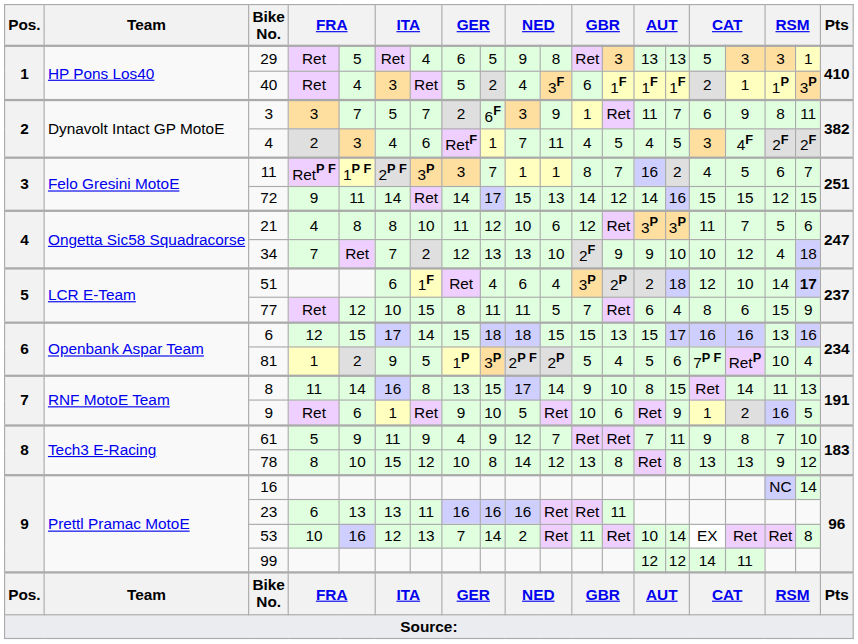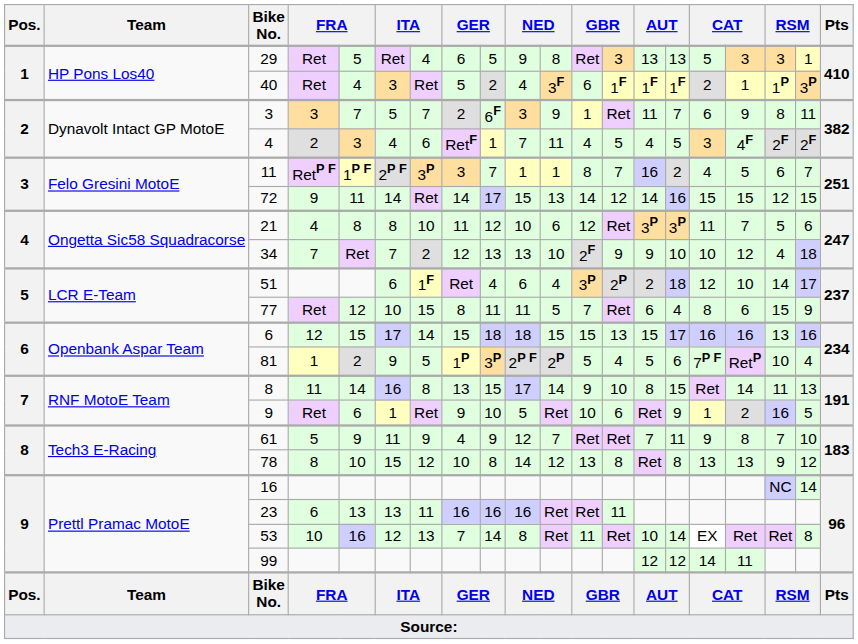 <table class="wikitable" style="font-size:85%; text-align:center;">
 <tr>
 <th>Pos.</th>
 <th>Team</th>
 <th>Bike<br>No.</th>
 <th colspan=2><a href='#'>FRA</a><br></th>
 <th colspan=2><a href='#'>ITA</a><br></th>
 <th colspan=2><a href='#'>GER</a><br></th>
 <th colspan=2><a href='#'>NED</a><br></th>
 <th colspan=2><a href='#'>GBR</a><br></th>
 <th colspan=2><a href='#'>AUT</a><br></th>
 <th colspan=2><a href='#'>CAT</a><br></th>
 <th colspan=2><a href='#'>RSM</a><br></th>
 <th>Pts</th>
 </tr>
 <tr style="border-top:2px solid #aaaaaa">
 <th rowspan=2>1</th>
 <td rowspan=2 align=left> <a href='#'>HP Pons Los40</a></td>
 <td>29</td>
 <td bgcolor="#efcfff">Ret</td>
 <td bgcolor="#dfffdf">5</td>
 <td bgcolor="#efcfff">Ret</td>
 <td bgcolor="#dfffdf">4</td>
 <td bgcolor="#dfffdf">6</td>
 <td bgcolor="#dfffdf">5</td>
 <td bgcolor="#dfffdf">9</td>
 <td bgcolor="#dfffdf">8</td>
 <td bgcolor="#efcfff">Ret</td>
 <td bgcolor="#ffdf9f">3</td>
 <td bgcolor="#dfffdf">13</td>
 <td bgcolor="#dfffdf">13</td>
 <td bgcolor="#dfffdf">5</td>
 <td bgcolor="#ffdf9f">3</td>
 <td bgcolor="#ffdf9f">3</td>
 <td bgcolor="#ffffbf">1</td>
 <th rowspan=2>410</th>
 </tr>
 <tr>
 <td>40</td>
 <td bgcolor="#efcfff">Ret</td>
 <td bgcolor="#dfffdf">4</td>
 <td bgcolor="#ffdf9f">3</td>
 <td bgcolor="#efcfff">Ret</td>
 <td bgcolor="#dfffdf">5</td>
 <td bgcolor="#dfdfdf">2</td>
 <td bgcolor="#dfffdf">4</td>
 <td bgcolor="#ffdf9f">3<strong><sup>F</sup></strong></td>
 <td bgcolor="#dfffdf">6</td>
 <td bgcolor="#ffffbf">1<strong><sup>F</sup></strong></td>
 <td bgcolor="#ffffbf">1<strong><sup>F</sup></strong></td>
 <td bgcolor="#ffffbf">1<strong><sup>F</sup></strong></td>
 <td bgcolor="#dfdfdf">2</td>
 <td bgcolor="#ffffbf">1</td>
 <td bgcolor="#ffffbf">1<strong><sup>P</sup></strong></td>
 <td bgcolor="#ffdf9f">3<strong><sup>P</sup></strong></td>
 </tr>
 <tr style="border-top:2px solid #aaaaaa">
 <th rowspan=2>2</th>
 <td rowspan=2 align=left> Dynavolt Intact GP MotoE</td>
 <td>3</td>
 <td bgcolor="#ffdf9f">3</td>
 <td bgcolor="#dfffdf">7</td>
 <td bgcolor="#dfffdf">5</td>
 <td bgcolor="#dfffdf">7</td>
 <td bgcolor="#dfdfdf">2</td>
 <td bgcolor="#dfffdf">6<strong><sup>F</sup></strong></td>
 <td bgcolor="#ffdf9f">3</td>
 <td bgcolor="#dfffdf">9</td>
 <td bgcolor="#ffffbf">1</td>
 <td bgcolor="#efcfff">Ret</td>
 <td bgcolor="#dfffdf">11</td>
 <td bgcolor="#dfffdf">7</td>
 <td bgcolor="#dfffdf">6</td>
 <td bgcolor="#dfffdf">9</td>
 <td bgcolor="#dfffdf">8</td>
 <td bgcolor="#dfffdf">11</td>
 <th rowspan=2>382</th>
 </tr>
 <tr>
 <td>4</td>
 <td bgcolor="#dfdfdf">2</td>
 <td bgcolor="#ffdf9f">3</td>
 <td bgcolor="#dfffdf">4</td>
 <td bgcolor="#dfffdf">6</td>
 <td bgcolor="#efcfff">Ret<strong><sup>F</sup></strong></td>
 <td bgcolor="#ffffbf">1</td>
 <td bgcolor="#dfffdf">7</td>
 <td bgcolor="#dfffdf">11</td>
 <td bgcolor="#dfffdf">4</td>
 <td bgcolor="#dfffdf">5</td>
 <td bgcolor="#dfffdf">4</td>
 <td bgcolor="#dfffdf">5</td>
 <td bgcolor="#ffdf9f">3</td>
 <td bgcolor="#dfffdf">4<strong><sup>F</sup></strong></td>
 <td bgcolor="#dfdfdf">2<strong><sup>F</sup></strong></td>
 <td bgcolor="#dfdfdf">2<strong><sup>F</sup></strong></td>
 </tr>
 <tr style="border-top:2px solid #aaaaaa">
 <th rowspan=2>3</th>
 <td rowspan=2 align=left> <a href='#'>Felo Gresini MotoE</a></td>
 <td>11</td>
 <td nowrap="" bgcolor="#efcfff">Ret<strong><sup>P F</sup></strong></td>
 <td nowrap="" bgcolor="#ffffbf">1<strong><sup>P F</sup></strong></td>
 <td nowrap="" bgcolor="#dfdfdf">2<strong><sup>P F</sup></strong></td>
 <td bgcolor="#ffdf9f">3<strong><sup>P</sup></strong></td>
 <td bgcolor="#ffdf9f">3</td>
 <td bgcolor="#dfffdf">7</td>
 <td bgcolor="#ffffbf">1</td>
 <td bgcolor="#ffffbf">1</td>
 <td bgcolor="#dfffdf">8</td>
 <td bgcolor="#dfffdf">7</td>
 <td bgcolor="#cfcfff">16</td>
 <td bgcolor="#dfdfdf">2</td>
 <td bgcolor="#dfffdf">4</td>
 <td bgcolor="#dfffdf">5</td>
 <td bgcolor="#dfffdf">6</td>
 <td bgcolor="#dfffdf">7</td>
 <th rowspan=2>251</th>
 </tr>
 <tr>
 <td>72</td>
 <td bgcolor="#dfffdf">9</td>
 <td bgcolor="#dfffdf">11</td>
 <td bgcolor="#dfffdf">14</td>
 <td bgcolor="#efcfff">Ret</td>
 <td bgcolor="#dfffdf">14</td>
 <td bgcolor="#cfcfff">17</td>
 <td bgcolor="#dfffdf">15</td>
 <td bgcolor="#dfffdf">13</td>
 <td bgcolor="#dfffdf">14</td>
 <td bgcolor="#dfffdf">12</td>
 <td bgcolor="#dfffdf">14</td>
 <td bgcolor="#cfcfff">16</td>
 <td bgcolor="#dfffdf">15</td>
 <td bgcolor="#dfffdf">15</td>
 <td bgcolor="#dfffdf">12</td>
 <td bgcolor="#dfffdf">15</td>
 </tr>
 <tr style="border-top:2px solid #aaaaaa">
 <th rowspan=2>4</th>
 <td rowspan=2 align=left nowrap> <a href='#'>Ongetta Sic58 Squadracorse</a></td>
 <td>21</td>
 <td bgcolor="#dfffdf">4</td>
 <td bgcolor="#dfffdf">8</td>
 <td bgcolor="#dfffdf">8</td>
 <td bgcolor="#dfffdf">10</td>
 <td bgcolor="#dfffdf">11</td>
 <td bgcolor="#dfffdf">12</td>
 <td bgcolor="#dfffdf">10</td>
 <td bgcolor="#dfffdf">6</td>
 <td bgcolor="#dfffdf">12</td>
 <td bgcolor="#efcfff">Ret</td>
 <td bgcolor="#ffdf9f">3<strong><sup>P</sup></strong></td>
 <td bgcolor="#ffdf9f">3<strong><sup>P</sup></strong></td>
 <td bgcolor="#dfffdf">11</td>
 <td bgcolor="#dfffdf">7</td>
 <td bgcolor="#dfffdf">5</td>
 <td bgcolor="#dfffdf">6</td>
 <th rowspan=2>247</th>
 </tr>
 <tr>
 <td>34</td>
 <td bgcolor="#dfffdf">7</td>
 <td bgcolor="#efcfff">Ret</td>
 <td bgcolor="#dfffdf">7</td>
 <td bgcolor="#dfdfdf">2</td>
 <td bgcolor="#dfffdf">12</td>
 <td bgcolor="#dfffdf">13</td>
 <td bgcolor="#dfffdf">13</td>
 <td bgcolor="#dfffdf">10</td>
 <td bgcolor="#dfdfdf">2<strong><sup>F</sup></strong></td>
 <td bgcolor="#dfffdf">9</td>
 <td bgcolor="#dfffdf">9</td>
 <td bgcolor="#dfffdf">10</td>
 <td bgcolor="#dfffdf">10</td>
 <td bgcolor="#dfffdf">12</td>
 <td bgcolor="#dfffdf">4</td>
 <td bgcolor="#cfcfff">18</td>
 </tr>
 <tr style="border-top:2px solid #aaaaaa">
 <th rowspan=2>5</th>
 <td rowspan=2 align=left> <a href='#'>LCR E-Team</a></td>
 <td>51</td>
 <td></td>
 <td></td>
 <td bgcolor="#dfffdf">6</td>
 <td bgcolor="#ffffbf">1<strong><sup>F</sup></strong></td>
 <td bgcolor="#efcfff">Ret</td>
 <td bgcolor="#dfffdf">4</td>
 <td bgcolor="#dfffdf">6</td>
 <td bgcolor="#dfffdf">4</td>
 <td bgcolor="#ffdf9f">3<strong><sup>P</sup></strong></td>
 <td bgcolor="#dfdfdf">2<strong><sup>P</sup></strong></td>
 <td bgcolor="#dfdfdf">2</td>
 <td bgcolor="#cfcfff">18</td>
 <td bgcolor="#dfffdf">12</td>
 <td bgcolor="#dfffdf">10</td>
 <td bgcolor="#dfffdf">14</td>
-<td bgcolor="#cfcfff"><strong>17</strong></td>
+<td bgcolor="#cfcfff">17</td>
 <th rowspan=2>237</th>
 </tr>
 <tr>
 <td>77</td>
 <td bgcolor="#efcfff">Ret</td>
 <td bgcolor="#dfffdf">12</td>
 <td bgcolor="#dfffdf">10</td>
 <td bgcolor="#dfffdf">15</td>
 <td bgcolor="#dfffdf">8</td>
 <td bgcolor="#dfffdf">11</td>
 <td bgcolor="#dfffdf">11</td>
 <td bgcolor="#dfffdf">5</td>
 <td bgcolor="#dfffdf">7</td>
 <td bgcolor="#efcfff">Ret</td>
 <td bgcolor="#dfffdf">6</td>
 <td bgcolor="#dfffdf">4</td>
 <td bgcolor="#dfffdf">8</td>
 <td bgcolor="#dfffdf">6</td>
 <td bgcolor="#dfffdf">15</td>
 <td bgcolor="#dfffdf">9</td>
 </tr>
 <tr style="border-top:2px solid #aaaaaa">
 <th rowspan=2>6</th>
 <td rowspan=2 align=left> <a href='#'>Openbank Aspar Team</a></td>
 <td>6</td>
 <td bgcolor="#dfffdf">12</td>
 <td bgcolor="#dfffdf">15</td>
 <td bgcolor="#cfcfff">17</td>
 <td bgcolor="#dfffdf">14</td>
 <td bgcolor="#dfffdf">15</td>
 <td bgcolor="#cfcfff">18</td>
 <td bgcolor="#cfcfff">18</td>
 <td bgcolor="#dfffdf">15</td>
 <td bgcolor="#dfffdf">15</td>
 <td bgcolor="#dfffdf">13</td>
 <td bgcolor="#dfffdf">15</td>
 <td bgcolor="#cfcfff">17</td>
 <td bgcolor="#cfcfff">16</td>
 <td bgcolor="#cfcfff">16</td>
 <td bgcolor="#dfffdf">13</td>
 <td bgcolor="#cfcfff">16</td>
 <th rowspan=2>234</th>
 </tr>
 <tr>
 <td>81</td>
 <td bgcolor="#ffffbf">1</td>
 <td bgcolor="#dfdfdf">2</td>
 <td bgcolor="#dfffdf">9</td>
 <td bgcolor="#dfffdf">5</td>
 <td bgcolor="#ffffbf">1<strong><sup>P</sup></strong></td>
 <td bgcolor="#ffdf9f">3<strong><sup>P</sup></strong></td>
 <td nowrap bgcolor="#dfdfdf">2<strong><sup>P F</sup></strong></td>
 <td bgcolor="#dfdfdf">2<strong><sup>P</sup></strong></td>
 <td bgcolor="#dfffdf">5</td>
 <td bgcolor="#dfffdf">4</td>
 <td bgcolor="#dfffdf">5</td>
 <td bgcolor="#dfffdf">6</td>
 <td nowrap bgcolor="#dfffdf">7<strong><sup>P F</sup></strong></td>
 <td bgcolor="#efcfff">Ret<strong><sup>P</sup></strong></td>
 <td bgcolor="#dfffdf">10</td>
 <td bgcolor="#dfffdf">4</td>
 </tr>
 <tr style="border-top:2px solid #aaaaaa">
 <th rowspan=2>7</th>
 <td rowspan=2 align=left> <a href='#'>RNF MotoE Team</a></td>
 <td>8</td>
 <td bgcolor="#dfffdf">11</td>
 <td bgcolor="#dfffdf">14</td>
 <td bgcolor="#cfcfff">16</td>
 <td bgcolor="#dfffdf">8</td>
 <td bgcolor="#dfffdf">13</td>
 <td bgcolor="#dfffdf">15</td>
 <td bgcolor="#cfcfff">17</td>
 <td bgcolor="#dfffdf">14</td>
 <td bgcolor="#dfffdf">9</td>
 <td bgcolor="#dfffdf">10</td>
 <td bgcolor="#dfffdf">8</td>
 <td bgcolor="#dfffdf">15</td>
 <td bgcolor="#efcfff">Ret</td>
 <td bgcolor="#dfffdf">14</td>
 <td bgcolor="#dfffdf">11</td>
 <td bgcolor="#dfffdf">13</td>
 <th rowspan=2>191</th>
 </tr>
 <tr>
 <td>9</td>
 <td bgcolor="#efcfff">Ret</td>
 <td bgcolor="#dfffdf">6</td>
 <td bgcolor="#ffffbf">1</td>
 <td bgcolor="#efcfff">Ret</td>
 <td bgcolor="#dfffdf">9</td>
 <td bgcolor="#dfffdf">10</td>
 <td bgcolor="#dfffdf">5</td>
 <td bgcolor="#efcfff">Ret</td>
 <td bgcolor="#dfffdf">10</td>
 <td bgcolor="#dfffdf">6</td>
 <td bgcolor="#efcfff">Ret</td>
 <td bgcolor="#dfffdf">9</td>
 <td bgcolor="#ffffbf">1</td>
 <td bgcolor="#dfdfdf">2</td>
 <td bgcolor="#cfcfff">16</td>
 <td bgcolor="#dfffdf">5</td>
 </tr>
 <tr style="border-top:2px solid #aaaaaa">
 <th rowspan=2>8</th>
 <td rowspan=2 align=left> <a href='#'>Tech3 E-Racing</a></td>
 <td>61</td>
 <td bgcolor="#dfffdf">5</td>
 <td bgcolor="#dfffdf">9</td>
 <td bgcolor="#dfffdf">11</td>
 <td bgcolor="#dfffdf">9</td>
 <td bgcolor="#dfffdf">4</td>
 <td bgcolor="#dfffdf">9</td>
 <td bgcolor="#dfffdf">12</td>
 <td bgcolor="#dfffdf">7</td>
 <td bgcolor="#efcfff">Ret</td>
 <td bgcolor="#efcfff">Ret</td>
 <td bgcolor="#dfffdf">7</td>
 <td bgcolor="#dfffdf">11</td>
 <td bgcolor="#dfffdf">9</td>
 <td bgcolor="#dfffdf">8</td>
 <td bgcolor="#dfffdf">7</td>
 <td bgcolor="#dfffdf">10</td>
 <th rowspan=2>183</th>
 </tr>
 <tr>
 <td>78</td>
 <td bgcolor="#dfffdf">8</td>
 <td bgcolor="#dfffdf">10</td>
 <td bgcolor="#dfffdf">15</td>
 <td bgcolor="#dfffdf">12</td>
 <td bgcolor="#dfffdf">10</td>
 <td bgcolor="#dfffdf">8</td>
 <td bgcolor="#dfffdf">14</td>
 <td bgcolor="#dfffdf">12</td>
 <td bgcolor="#dfffdf">13</td>
 <td bgcolor="#dfffdf">8</td>
 <td bgcolor="#efcfff">Ret</td>
 <td bgcolor="#dfffdf">8</td>
 <td bgcolor="#dfffdf">13</td>
 <td bgcolor="#dfffdf">13</td>
 <td bgcolor="#dfffdf">9</td>
 <td bgcolor="#dfffdf">12</td>
 </tr>
 <tr style="border-top:2px solid #aaaaaa">
 <th rowspan=4>9</th>
 <td rowspan=4 align=left> <a href='#'>Prettl Pramac MotoE</a></td>
 <td>16</td>
 <td></td>
 <td></td>
 <td></td>
 <td></td>
 <td></td>
 <td></td>
 <td></td>
 <td></td>
 <td></td>
 <td></td>
 <td></td>
 <td></td>
 <td></td>
 <td></td>
 <td bgcolor="#cfcfff">NC</td>
 <td bgcolor="#dfffdf">14</td>
 <th rowspan=4>96</th>
 </tr>
 <tr>
 <td>23</td>
 <td bgcolor="#dfffdf">6</td>
 <td bgcolor="#dfffdf">13</td>
 <td bgcolor="#dfffdf">13</td>
 <td bgcolor="#dfffdf">11</td>
 <td bgcolor="#cfcfff">16</td>
 <td bgcolor="#cfcfff">16</td>
 <td bgcolor="#cfcfff">16</td>
 <td bgcolor="#efcfff">Ret</td>
 <td bgcolor="#efcfff">Ret</td>
 <td bgcolor="#dfffdf">11</td>
 <td></td>
 <td></td>
 <td></td>
 <td></td>
 <td></td>
 <td></td>
 </tr>
 <tr>
 <td>53</td>
 <td bgcolor="#dfffdf">10</td>
 <td bgcolor="#cfcfff">16</td>
 <td bgcolor="#dfffdf">12</td>
 <td bgcolor="#dfffdf">13</td>
 <td bgcolor="#dfffdf">7</td>
 <td bgcolor="#dfffdf">14</td>
-<td bgcolor="#dfffdf">2</td>
+<td bgcolor="#dfffdf">8</td>
 <td bgcolor="#efcfff">Ret</td>
 <td bgcolor="#dfffdf">11</td>
 <td bgcolor="#efcfff">Ret</td>
 <td bgcolor="#dfffdf">10</td>
 <td bgcolor="#dfffdf">14</td>
 <td bgcolor="#ffffff">EX</td>
 <td bgcolor="#efcfff">Ret</td>
 <td bgcolor="#efcfff">Ret</td>
 <td bgcolor="#dfffdf">8</td>
 </tr>
 <tr>
 <td>99</td>
 <td></td>
 <td></td>
 <td></td>
 <td></td>
 <td></td>
 <td></td>
 <td></td>
 <td></td>
 <td></td>
 <td></td>
 <td bgcolor="#dfffdf">12</td>
 <td bgcolor="#dfffdf">12</td>
 <td bgcolor="#dfffdf">14</td>
 <td bgcolor="#dfffdf">11</td>
 <td></td>
 <td></td>
 </tr>
 <tr style="border-top:2px solid #aaaaaa">
 <th>Pos.</th>
 <th>Team</th>
 <th>Bike<br>No.</th>
 <th colspan=2><a href='#'>FRA</a><br></th>
 <th colspan=2><a href='#'>ITA</a><br></th>
 <th colspan=2><a href='#'>GER</a><br></th>
 <th colspan=2><a href='#'>NED</a><br></th>
 <th colspan=2><a href='#'>GBR</a><br></th>
 <th colspan=2><a href='#'>AUT</a><br></th>
 <th colspan=2><a href='#'>CAT</a><br></th>
 <th colspan=2><a href='#'>RSM</a><br></th>
 <th>Pts</th>
 </tr>
 <tr>
 <td colspan="20" style="background-color:#EAECF0;text-align:center"><strong>Source:</strong></td>
 </tr>
 </table>
